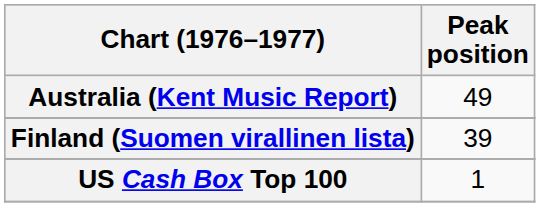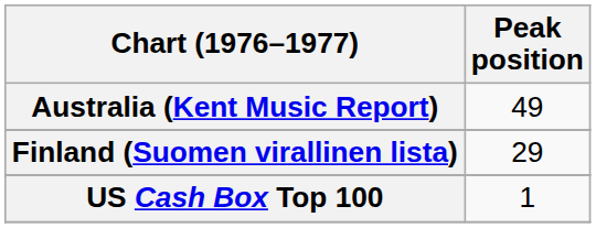 <table class="wikitable sortable plainrowheaders">
 <tr>
 <th>Chart (1976–1977)</th>
 <th>Peak<br>position</th>
 </tr>
 <tr>
 <th scope="row">Australia (<a href='#'>Kent Music Report</a>)</th>
 <td style="text-align:center;">49</td>
 </tr>
 <tr>
 </tr>
 <tr>
 </tr>
 <tr>
 </tr>
 <tr>
 <th scope="row">Finland (<a href='#'>Suomen virallinen lista</a>)</th>
-<td style="text-align:center;">39</td>
+<td style="text-align:center;">29</td>
 </tr>
 <tr>
 </tr>
 <tr>
 </tr>
 <tr>
 </tr>
 <tr>
 </tr>
 <tr>
 </tr>
 <tr>
 </tr>
 <tr>
 </tr>
 <tr>
 <th scope="row">US <em><a href='#'>Cash Box</a></em> Top 100 </th>
 <td style="text-align:center;">1</td>
 </tr>
 <tr>
 </tr>
 </table>
